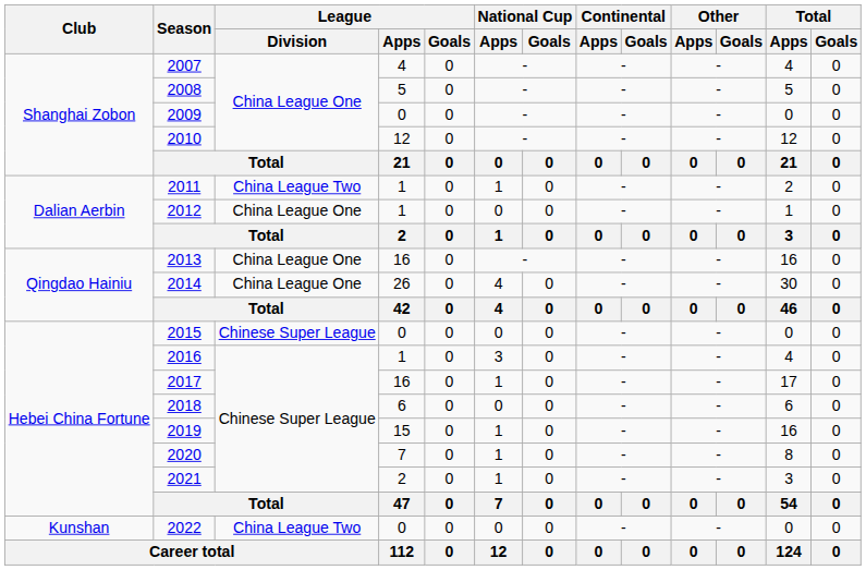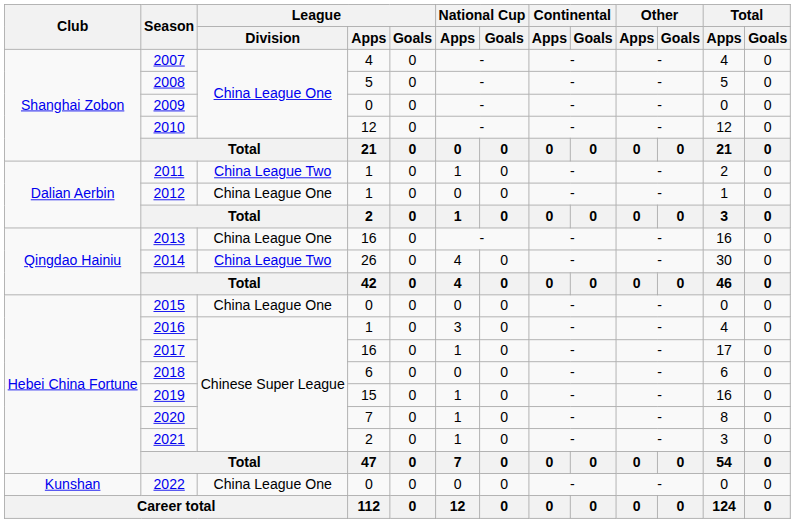 <table class="wikitable" style="text-align: center">
 <tr>
 <th rowspan="2">Club</th>
 <th rowspan="2">Season</th>
 <th colspan="3">League</th>
 <th colspan="2">National Cup</th>
 <th colspan="2">Continental</th>
 <th colspan="2">Other</th>
 <th colspan="2">Total</th>
 </tr>
 <tr>
 <th>Division</th>
 <th>Apps</th>
 <th>Goals</th>
 <th>Apps</th>
 <th>Goals</th>
 <th>Apps</th>
 <th>Goals</th>
 <th>Apps</th>
 <th>Goals</th>
 <th>Apps</th>
 <th>Goals</th>
 </tr>
 <tr>
 <td rowspan="5"><a href='#'>Shanghai Zobon</a></td>
 <td><a href='#'>2007</a></td>
 <td rowspan="4"><a href='#'>China League One</a></td>
 <td>4</td>
 <td>0</td>
 <td colspan="2">-</td>
 <td colspan="2">-</td>
 <td colspan="2">-</td>
 <td>4</td>
 <td>0</td>
 </tr>
 <tr>
 <td><a href='#'>2008</a></td>
 <td>5</td>
 <td>0</td>
 <td colspan="2">-</td>
 <td colspan="2">-</td>
 <td colspan="2">-</td>
 <td>5</td>
 <td>0</td>
 </tr>
 <tr>
 <td><a href='#'>2009</a></td>
 <td>0</td>
 <td>0</td>
 <td colspan="2">-</td>
 <td colspan="2">-</td>
 <td colspan="2">-</td>
 <td>0</td>
 <td>0</td>
 </tr>
 <tr>
 <td><a href='#'>2010</a></td>
 <td>12</td>
 <td>0</td>
 <td colspan="2">-</td>
 <td colspan="2">-</td>
 <td colspan="2">-</td>
 <td>12</td>
 <td>0</td>
 </tr>
 <tr>
 <th colspan="2"><strong>Total</strong></th>
 <th>21</th>
 <th>0</th>
 <th>0</th>
 <th>0</th>
 <th>0</th>
 <th>0</th>
 <th>0</th>
 <th>0</th>
 <th>21</th>
 <th>0</th>
 </tr>
 <tr>
 <td rowspan="3"><a href='#'>Dalian Aerbin</a></td>
 <td><a href='#'>2011</a></td>
 <td><a href='#'>China League Two</a></td>
 <td>1</td>
 <td>0</td>
 <td>1</td>
 <td>0</td>
 <td colspan="2">-</td>
 <td colspan="2">-</td>
 <td>2</td>
 <td>0</td>
 </tr>
 <tr>
 <td><a href='#'>2012</a></td>
 <td>China League One</td>
 <td>1</td>
 <td>0</td>
 <td>0</td>
 <td>0</td>
 <td colspan="2">-</td>
 <td colspan="2">-</td>
 <td>1</td>
 <td>0</td>
 </tr>
 <tr>
 <th colspan="2"><strong>Total</strong></th>
 <th>2</th>
 <th>0</th>
 <th>1</th>
 <th>0</th>
 <th>0</th>
 <th>0</th>
 <th>0</th>
 <th>0</th>
 <th>3</th>
 <th>0</th>
 </tr>
 <tr>
 <td rowspan="3"><a href='#'>Qingdao Hainiu</a></td>
 <td><a href='#'>2013</a></td>
 <td>China League One</td>
 <td>16</td>
 <td>0</td>
 <td colspan="2">-</td>
 <td colspan="2">-</td>
 <td colspan="2">-</td>
 <td>16</td>
 <td>0</td>
 </tr>
 <tr>
 <td><a href='#'>2014</a></td>
-<td>China League One</td>
+<td><a href='#'>China League Two</a></td>
 <td>26</td>
 <td>0</td>
 <td>4</td>
 <td>0</td>
 <td colspan="2">-</td>
 <td colspan="2">-</td>
 <td>30</td>
 <td>0</td>
 </tr>
 <tr>
 <th colspan="2"><strong>Total</strong></th>
 <th>42</th>
 <th>0</th>
 <th>4</th>
 <th>0</th>
 <th>0</th>
 <th>0</th>
 <th>0</th>
 <th>0</th>
 <th>46</th>
 <th>0</th>
 </tr>
 <tr>
 <td rowspan="8"><a href='#'>Hebei China Fortune</a></td>
 <td><a href='#'>2015</a></td>
-<td><a href='#'>Chinese Super League</a></td>
+<td>China League One</td>
 <td>0</td>
 <td>0</td>
 <td>0</td>
 <td>0</td>
 <td colspan="2">-</td>
 <td colspan="2">-</td>
 <td>0</td>
 <td>0</td>
 </tr>
 <tr>
 <td><a href='#'>2016</a></td>
 <td rowspan="6">Chinese Super League</td>
 <td>1</td>
 <td>0</td>
 <td>3</td>
 <td>0</td>
 <td colspan="2">-</td>
 <td colspan="2">-</td>
 <td>4</td>
 <td>0</td>
 </tr>
 <tr>
 <td><a href='#'>2017</a></td>
 <td>16</td>
 <td>0</td>
 <td>1</td>
 <td>0</td>
 <td colspan="2">-</td>
 <td colspan="2">-</td>
 <td>17</td>
 <td>0</td>
 </tr>
 <tr>
 <td><a href='#'>2018</a></td>
 <td>6</td>
 <td>0</td>
 <td>0</td>
 <td>0</td>
 <td colspan="2">-</td>
 <td colspan="2">-</td>
 <td>6</td>
 <td>0</td>
 </tr>
 <tr>
 <td><a href='#'>2019</a></td>
 <td>15</td>
 <td>0</td>
 <td>1</td>
 <td>0</td>
 <td colspan="2">-</td>
 <td colspan="2">-</td>
 <td>16</td>
 <td>0</td>
 </tr>
 <tr>
 <td><a href='#'>2020</a></td>
 <td>7</td>
 <td>0</td>
 <td>1</td>
 <td>0</td>
 <td colspan="2">-</td>
 <td colspan="2">-</td>
 <td>8</td>
 <td>0</td>
 </tr>
 <tr>
 <td><a href='#'>2021</a></td>
 <td>2</td>
 <td>0</td>
 <td>1</td>
 <td>0</td>
 <td colspan="2">-</td>
 <td colspan="2">-</td>
 <td>3</td>
 <td>0</td>
 </tr>
 <tr>
 <th colspan="2"><strong>Total</strong></th>
 <th>47</th>
 <th>0</th>
 <th>7</th>
 <th>0</th>
 <th>0</th>
 <th>0</th>
 <th>0</th>
 <th>0</th>
 <th>54</th>
 <th>0</th>
 </tr>
 <tr>
 <td><a href='#'>Kunshan</a></td>
 <td><a href='#'>2022</a></td>
-<td><a href='#'>China League Two</a></td>
+<td>China League One</td>
 <td>0</td>
 <td>0</td>
 <td>0</td>
 <td>0</td>
 <td colspan="2">-</td>
 <td colspan="2">-</td>
 <td>0</td>
 <td>0</td>
 </tr>
 <tr>
 <th colspan=3>Career total</th>
 <th>112</th>
 <th>0</th>
 <th>12</th>
 <th>0</th>
 <th>0</th>
 <th>0</th>
 <th>0</th>
 <th>0</th>
 <th>124</th>
 <th>0</th>
 </tr>
 </table>
